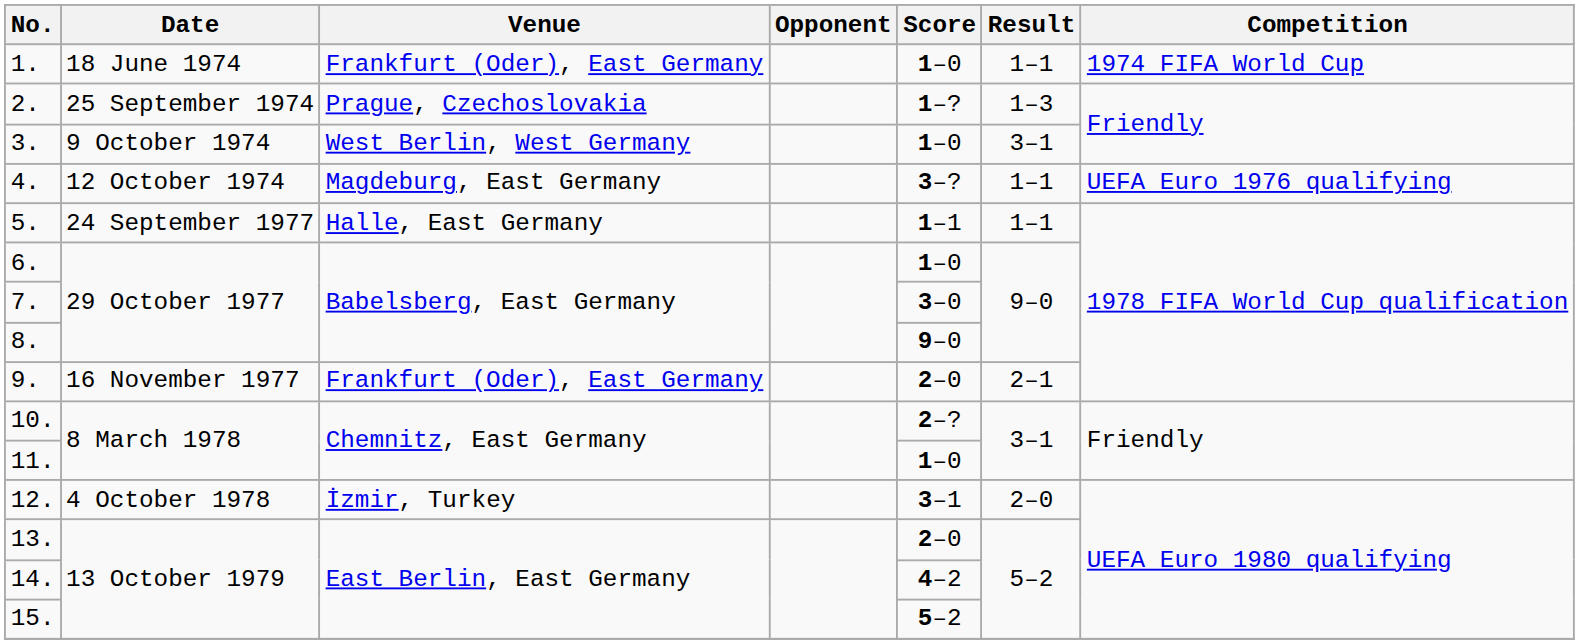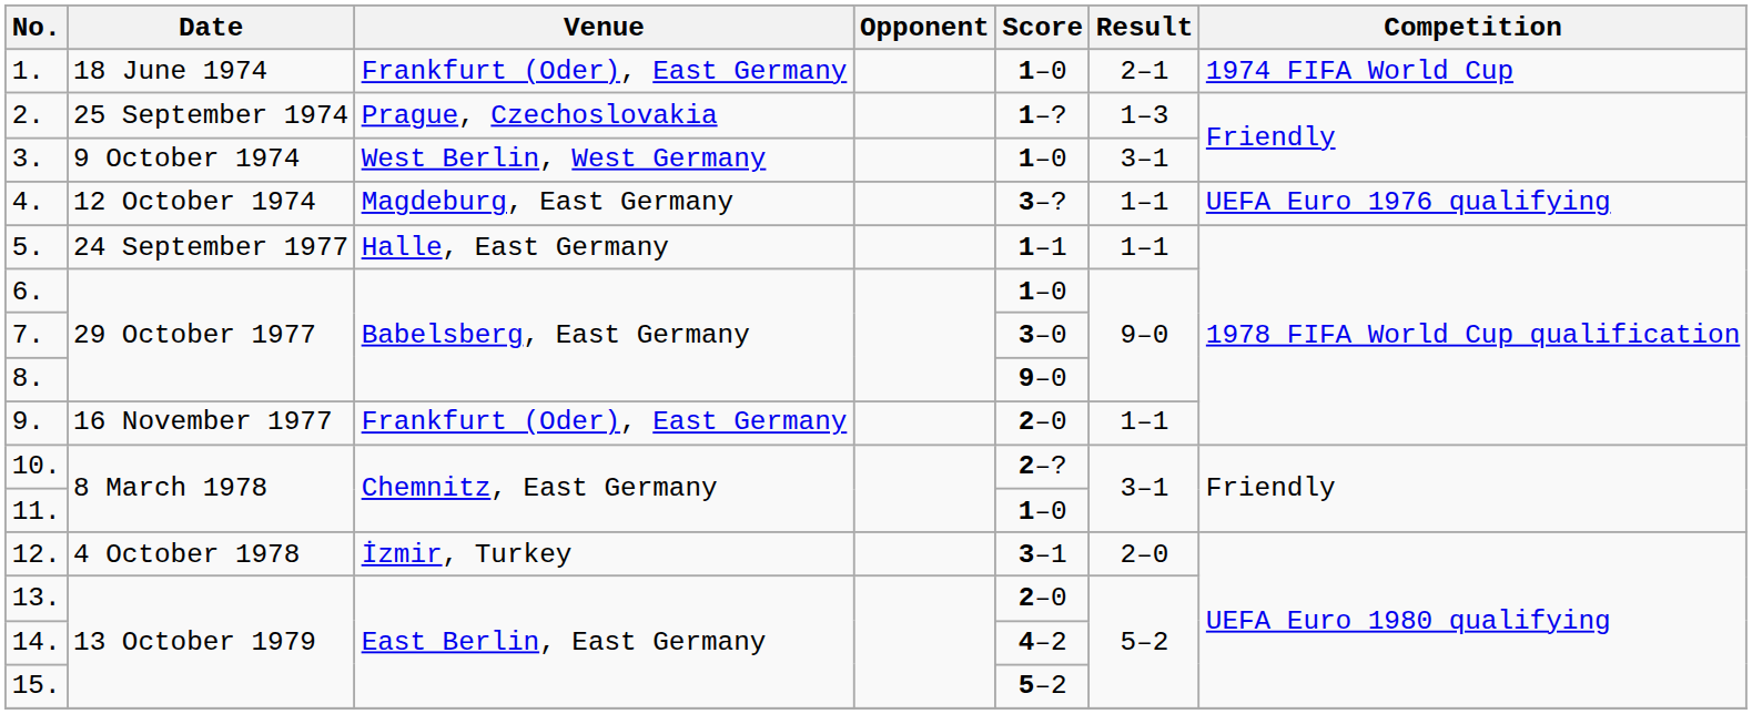 <table class="wikitable">
 <tr>
 <th>No.</th>
 <th>Date</th>
 <th>Venue</th>
 <th>Opponent</th>
 <th>Score</th>
 <th>Result</th>
 <th>Competition</th>
 </tr>
 <tr>
 <td>1.</td>
 <td>18 June 1974</td>
 <td><a href='#'>Frankfurt (Oder)</a>, <a href='#'>East Germany</a></td>
 <td></td>
 <td align=center><strong>1</strong>–0</td>
-<td align=center>1–1</td>
+<td align=center>2–1</td>
 <td><a href='#'>1974 FIFA World Cup</a></td>
 </tr>
 <tr>
 <td>2.</td>
 <td>25 September 1974</td>
 <td><a href='#'>Prague</a>, <a href='#'>Czechoslovakia</a></td>
 <td></td>
 <td align=center><strong>1</strong>–?</td>
 <td align=center>1–3</td>
 <td rowspan=2><a href='#'>Friendly</a></td>
 </tr>
 <tr>
 <td>3.</td>
 <td>9 October 1974</td>
 <td><a href='#'>West Berlin</a>, <a href='#'>West Germany</a></td>
 <td></td>
 <td align=center><strong>1</strong>–0</td>
 <td align=center>3–1</td>
 </tr>
 <tr>
 <td>4.</td>
 <td>12 October 1974</td>
 <td><a href='#'>Magdeburg</a>, East Germany</td>
 <td></td>
 <td align=center><strong>3</strong>–?</td>
 <td align=center>1–1</td>
 <td><a href='#'>UEFA Euro 1976 qualifying</a></td>
 </tr>
 <tr>
 <td>5.</td>
 <td>24 September 1977</td>
 <td><a href='#'>Halle</a>, East Germany</td>
 <td></td>
 <td align=center><strong>1</strong>–1</td>
 <td align=center>1–1</td>
 <td rowspan=5><a href='#'>1978 FIFA World Cup qualification</a></td>
 </tr>
 <tr>
 <td>6.</td>
 <td rowspan=3>29 October 1977</td>
 <td rowspan=3><a href='#'>Babelsberg</a>, East Germany</td>
 <td rowspan=3></td>
 <td align=center><strong>1</strong>–0</td>
 <td rowspan=3 align=center>9–0</td>
 </tr>
 <tr>
 <td>7.</td>
 <td align=center><strong>3</strong>–0</td>
 </tr>
 <tr>
 <td>8.</td>
 <td align=center><strong>9</strong>–0</td>
 </tr>
 <tr>
 <td>9.</td>
 <td>16 November 1977</td>
 <td><a href='#'>Frankfurt (Oder)</a>, <a href='#'>East Germany</a></td>
 <td></td>
 <td align=center><strong>2</strong>–0</td>
-<td align=center>2–1</td>
+<td align=center>1–1</td>
 </tr>
 <tr>
 <td>10.</td>
 <td rowspan=2>8 March 1978</td>
 <td rowspan=2><a href='#'>Chemnitz</a>, East Germany</td>
 <td rowspan=2></td>
 <td align=center><strong>2</strong>–?</td>
 <td rowspan=2 align=center>3–1</td>
 <td rowspan=2>Friendly</td>
 </tr>
 <tr>
 <td>11.</td>
 <td align=center><strong>1</strong>–0</td>
 </tr>
 <tr>
 <td>12.</td>
 <td>4 October 1978</td>
 <td><a href='#'>İzmir</a>, Turkey</td>
 <td></td>
 <td align=center><strong>3</strong>–1</td>
 <td align=center>2–0</td>
 <td rowspan=4><a href='#'>UEFA Euro 1980 qualifying</a></td>
 </tr>
 <tr>
 <td>13.</td>
 <td rowspan=3>13 October 1979</td>
 <td rowspan=3><a href='#'>East Berlin</a>, East Germany</td>
 <td rowspan=3></td>
 <td align=center><strong>2</strong>–0</td>
 <td rowspan=3 align=center>5–2</td>
 </tr>
 <tr>
 <td>14.</td>
 <td align=center><strong>4</strong>–2</td>
 </tr>
 <tr>
 <td>15.</td>
 <td align=center><strong>5</strong>–2</td>
 </tr>
 <tr>
 </tr>
 </table>
